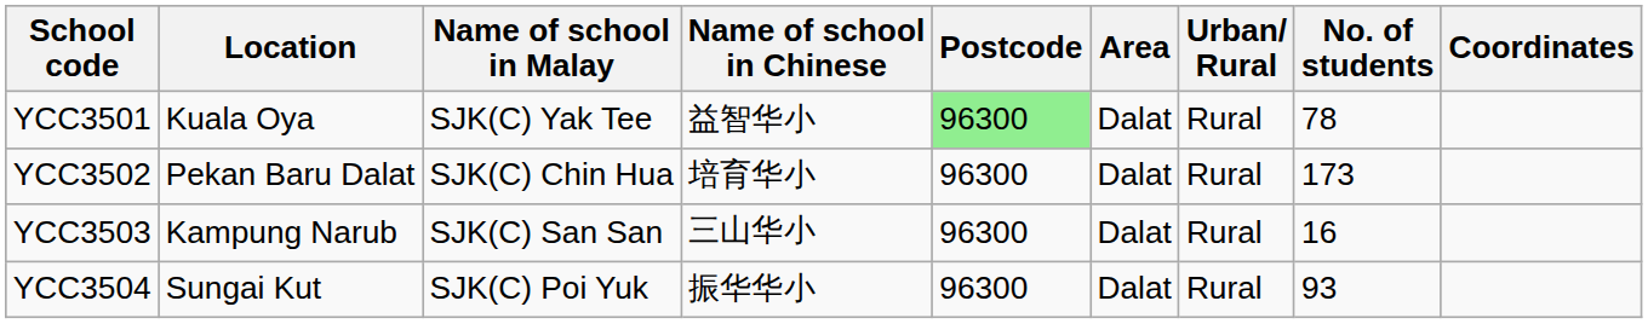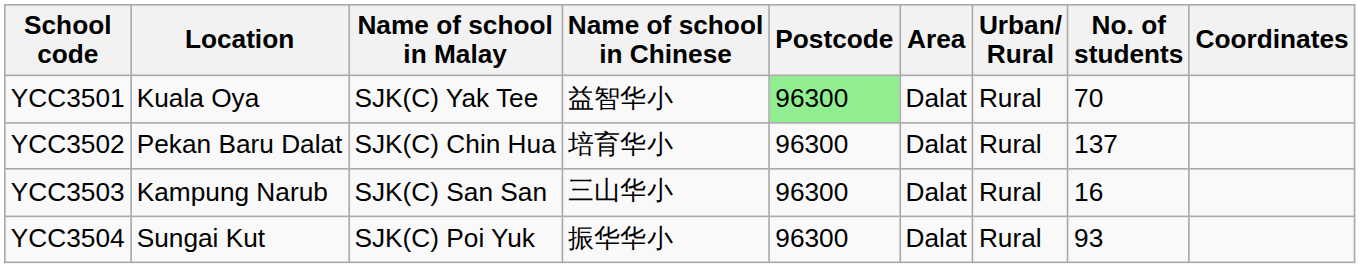 <table class="wikitable sortable">
 <tr>
 <th>School<br>code</th>
 <th>Location</th>
 <th>Name of school<br>in Malay</th>
 <th>Name of school<br>in Chinese</th>
 <th>Postcode</th>
 <th>Area</th>
 <th>Urban/<br>Rural</th>
 <th>No. of<br>students</th>
 <th>Coordinates</th>
 </tr>
 <tr>
 <td>YCC3501</td>
 <td>Kuala Oya</td>
 <td>SJK(C) Yak Tee</td>
 <td>益智华小</td>
 <td style="background: lightgreen;">96300</td>
 <td>Dalat</td>
 <td>Rural</td>
-<td>78</td>
+<td>70</td>
 <td></td>
 </tr>
 <tr>
 <td>YCC3502</td>
 <td>Pekan Baru Dalat</td>
 <td>SJK(C) Chin Hua</td>
 <td>培育华小</td>
 <td>96300</td>
 <td>Dalat</td>
 <td>Rural</td>
-<td>173</td>
+<td>137</td>
 <td></td>
 </tr>
 <tr>
 <td>YCC3503</td>
 <td>Kampung Narub</td>
 <td>SJK(C) San San</td>
 <td>三山华小</td>
 <td>96300</td>
 <td>Dalat</td>
 <td>Rural</td>
 <td>16</td>
 <td></td>
 </tr>
 <tr>
 <td>YCC3504</td>
 <td>Sungai Kut</td>
 <td>SJK(C) Poi Yuk</td>
 <td>振华华小</td>
 <td>96300</td>
 <td>Dalat</td>
 <td>Rural</td>
 <td>93</td>
 <td></td>
 </tr>
 </table>
